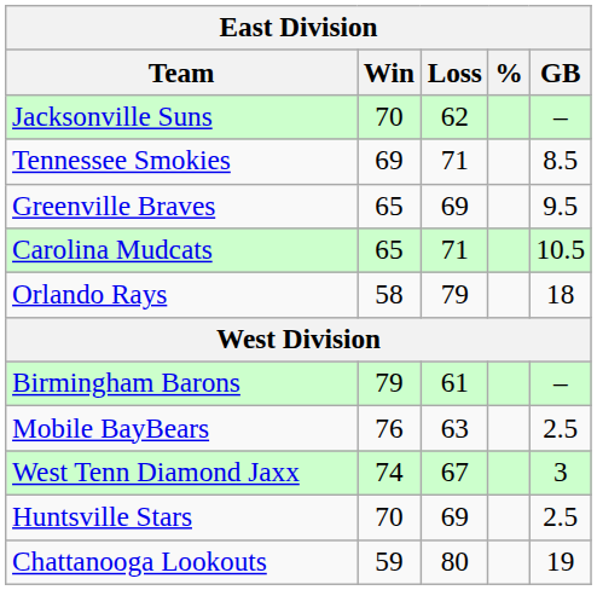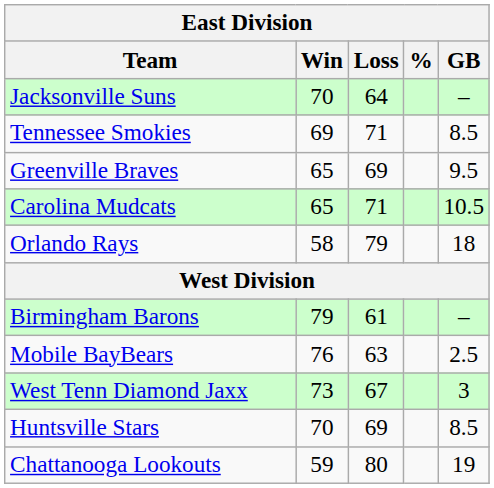 <table class="wikitable">
 <tr>
 <th colspan="5">East Division</th>
 </tr>
 <tr>
 <th width="60%">Team</th>
 <th>Win</th>
 <th>Loss</th>
 <th>%</th>
 <th>GB</th>
 </tr>
 <tr align=center bgcolor=ccffcc>
 <td align=left><a href='#'>Jacksonville Suns</a></td>
 <td>70</td>
-<td>62</td>
+<td>64</td>
 <td></td>
 <td>–</td>
 </tr>
 <tr align=center>
 <td align=left><a href='#'>Tennessee Smokies</a></td>
 <td>69</td>
 <td>71</td>
 <td></td>
 <td>8.5</td>
 </tr>
 <tr align=center>
 <td align=left><a href='#'>Greenville Braves</a></td>
 <td>65</td>
 <td>69</td>
 <td></td>
 <td>9.5</td>
 </tr>
 <tr align=center bgcolor=ccffcc>
 <td align=left><a href='#'>Carolina Mudcats</a></td>
 <td>65</td>
 <td>71</td>
 <td></td>
 <td>10.5</td>
 </tr>
 <tr align=center>
 <td align=left><a href='#'>Orlando Rays</a></td>
 <td>58</td>
 <td>79</td>
 <td></td>
 <td>18</td>
 </tr>
 <tr>
 <th colspan="5">West Division</th>
 </tr>
 <tr align=center bgcolor=ccffcc>
 <td align=left><a href='#'>Birmingham Barons</a></td>
 <td>79</td>
 <td>61</td>
 <td></td>
 <td>–</td>
 </tr>
 <tr align=center>
 <td align=left><a href='#'>Mobile BayBears</a></td>
 <td>76</td>
 <td>63</td>
 <td></td>
 <td>2.5</td>
 </tr>
 <tr align=center bgcolor=ccffcc>
 <td align=left><a href='#'>West Tenn Diamond Jaxx</a></td>
-<td>74</td>
+<td>73</td>
 <td>67</td>
 <td></td>
 <td>3</td>
 </tr>
 <tr align=center>
 <td align=left><a href='#'>Huntsville Stars</a></td>
 <td>70</td>
 <td>69</td>
 <td></td>
-<td>2.5</td>
+<td>8.5</td>
 </tr>
 <tr align=center>
 <td align=left><a href='#'>Chattanooga Lookouts</a></td>
 <td>59</td>
 <td>80</td>
 <td></td>
 <td>19</td>
 </tr>
 </table>
